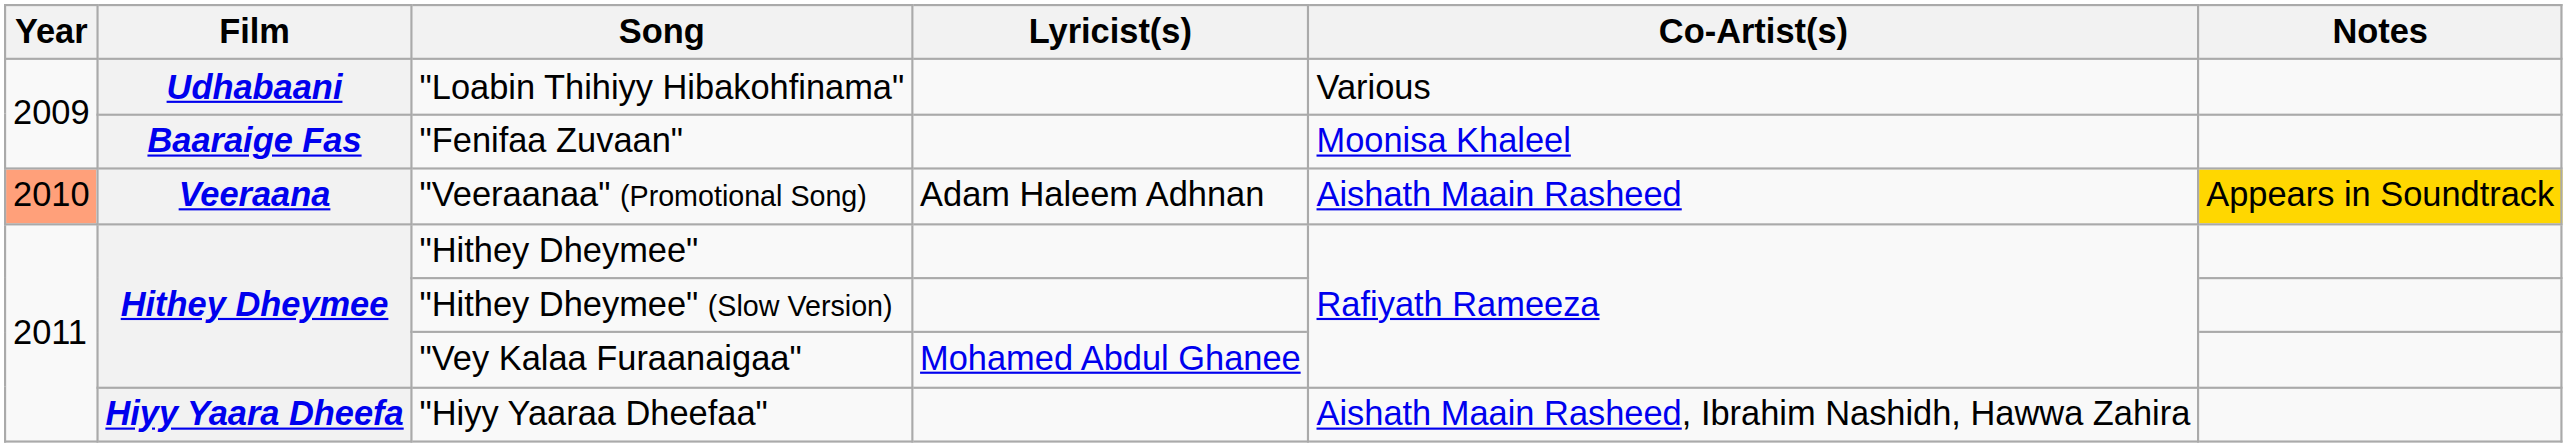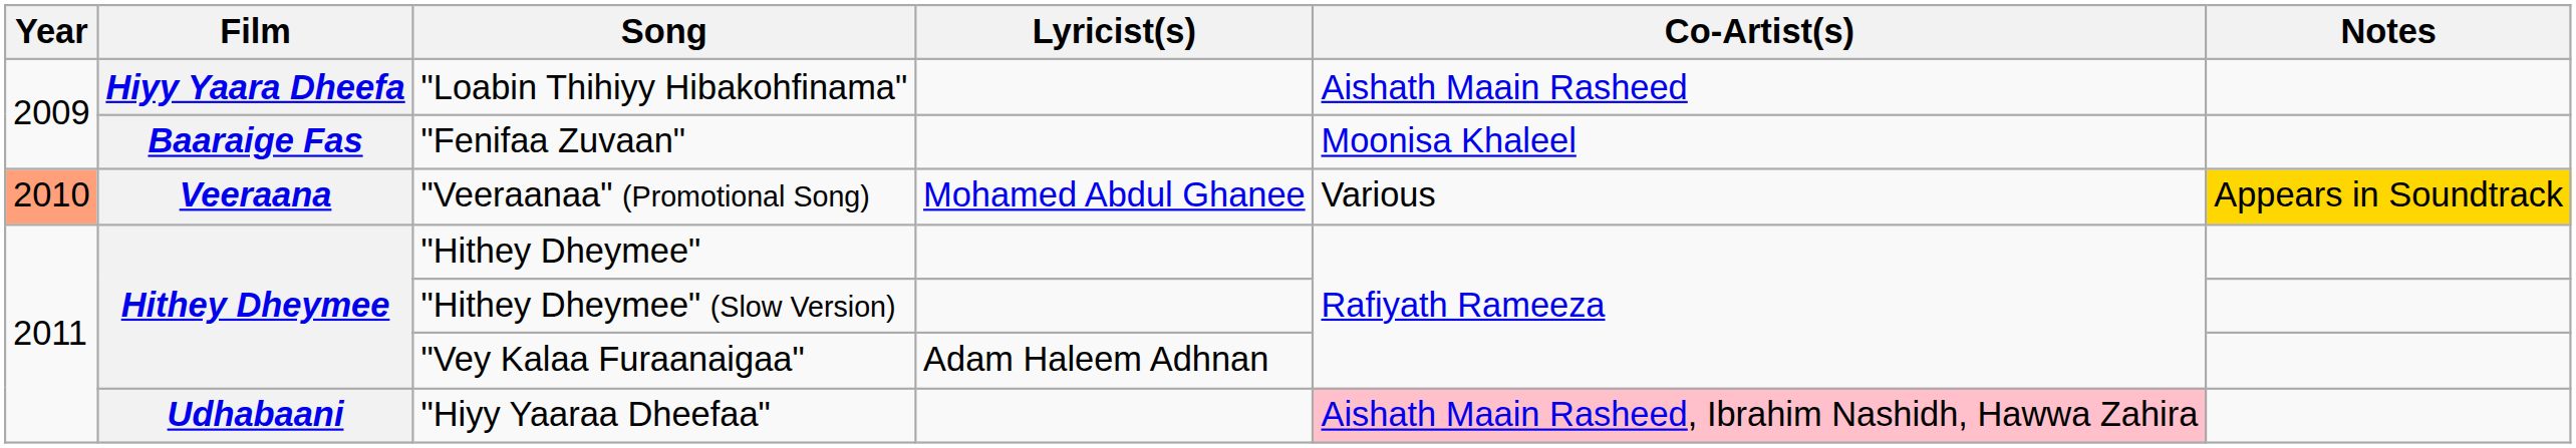 <table class="wikitable plainrowheaders">
 <tr>
 <th scope="col">Year</th>
 <th scope="col">Film</th>
 <th scope="col">Song</th>
 <th scope="col">Lyricist(s)</th>
 <th scope="col">Co-Artist(s)</th>
 <th scope="col">Notes</th>
 </tr>
 <tr>
 <td rowspan="2">2009</td>
-<th scope="row"><em><a href='#'>Udhabaani</a></em></th>
+<th scope="row"><em><a href='#'>Hiyy Yaara Dheefa</a></em></th>
 <td>"Loabin Thihiyy Hibakohfinama"</td>
 <td></td>
-<td>Various</td>
+<td><a href='#'>Aishath Maain Rasheed</a></td>
 <td></td>
 </tr>
 <tr>
 <th scope="row"><em><a href='#'>Baaraige Fas</a></em></th>
 <td>"Fenifaa Zuvaan"</td>
 <td></td>
 <td><a href='#'>Moonisa Khaleel</a></td>
 <td></td>
 </tr>
 <tr>
 <td style="background: lightsalmon;">2010</td>
 <th scope="row"><em><a href='#'>Veeraana</a></em></th>
 <td>"Veeraanaa" <small>(Promotional Song)</small></td>
-<td>Adam Haleem Adhnan</td>
-<td><a href='#'>Aishath Maain Rasheed</a></td>
+<td><a href='#'>Mohamed Abdul Ghanee</a></td>
+<td>Various</td>
 <td style="background: gold;">Appears in Soundtrack</td>
 </tr>
 <tr>
 <td rowspan="4">2011</td>
 <th scope="row" rowspan="3"><em><a href='#'>Hithey Dheymee</a></em></th>
 <td>"Hithey Dheymee"</td>
 <td></td>
 <td rowspan="3"><a href='#'>Rafiyath Rameeza</a></td>
 <td></td>
 </tr>
 <tr>
 <td>"Hithey Dheymee" <small>(Slow Version)</small></td>
 <td></td>
 <td></td>
 </tr>
 <tr>
 <td>"Vey Kalaa Furaanaigaa"</td>
-<td><a href='#'>Mohamed Abdul Ghanee</a></td>
+<td>Adam Haleem Adhnan</td>
 <td></td>
 </tr>
 <tr>
-<th scope="row"><em><a href='#'>Hiyy Yaara Dheefa</a></em></th>
+<th scope="row"><em><a href='#'>Udhabaani</a></em></th>
 <td>"Hiyy Yaaraa Dheefaa"</td>
 <td></td>
-<td><a href='#'>Aishath Maain Rasheed</a>, Ibrahim Nashidh, Hawwa Zahira</td>
+<td style="background: pink;"><a href='#'>Aishath Maain Rasheed</a>, Ibrahim Nashidh, Hawwa Zahira</td>
 <td></td>
 </tr>
 </table>
